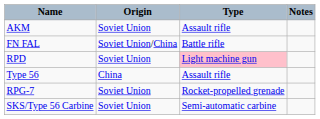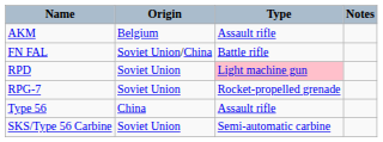 <table class="wikitable">
 <tr>
 <th style="text-align:center; background:#aabccc;">Name</th>
 <th style="text-align: center; background:#aabccc;">Origin</th>
 <th style="text-align: center; background:#aabccc;">Type</th>
 <th style="text-align: center; background:#aabccc;">Notes</th>
 </tr>
 <tr>
 <td><a href='#'>AKM</a></td>
-<td><a href='#'>Soviet Union</a></td>
+<td><a href='#'>Belgium</a></td>
 <td><a href='#'>Assault rifle</a></td>
 <td></td>
 </tr>
 <tr>
 <td><a href='#'>FN FAL</a></td>
 <td><a href='#'>Soviet Union</a>/<a href='#'>China</a></td>
 <td><a href='#'>Battle rifle</a></td>
 <td></td>
 </tr>
 <tr>
 <td><a href='#'>RPD</a></td>
 <td><a href='#'>Soviet Union</a></td>
 <td style="background: pink;"><a href='#'>Light machine gun</a></td>
 <td></td>
 </tr>
 <tr>
+<td><a href='#'>RPG-7</a></td>
+<td><a href='#'>Soviet Union</a></td>
+<td><a href='#'>Rocket-propelled grenade</a></td>
+<td></td>
+</tr>
+<tr>
 <td><a href='#'>Type 56</a></td>
 <td><a href='#'>China</a></td>
 <td><a href='#'>Assault rifle</a></td>
-<td></td>
-</tr>
-<tr>
-<td><a href='#'>RPG-7</a></td>
-<td><a href='#'>Soviet Union</a></td>
-<td><a href='#'>Rocket-propelled grenade</a></td>
 <td></td>
 </tr>
 <tr>
 <td><a href='#'>SKS/Type 56 Carbine</a></td>
 <td><a href='#'>Soviet Union</a></td>
 <td><a href='#'>Semi-automatic carbine</a></td>
 <td></td>
 </tr>
 </table>
